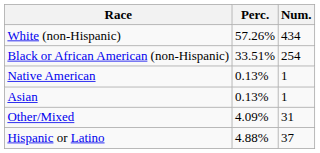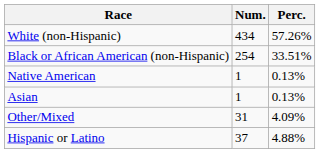 <table class="wikitable">
 <tr>
 <th>Race</th>
+<th>Num.</th>
 <th>Perc.</th>
-<th>Num.</th>
 </tr>
 <tr>
 <td><a href='#'>White</a> (non-Hispanic)</td>
+<td>434</td>
 <td>57.26%</td>
-<td>434</td>
 </tr>
 <tr>
 <td><a href='#'>Black or African American</a> (non-Hispanic)</td>
+<td>254</td>
 <td>33.51%</td>
-<td>254</td>
 </tr>
 <tr>
 <td><a href='#'>Native American</a></td>
+<td>1</td>
 <td>0.13%</td>
-<td>1</td>
 </tr>
 <tr>
 <td><a href='#'>Asian</a></td>
+<td>1</td>
 <td>0.13%</td>
-<td>1</td>
 </tr>
 <tr>
 <td><a href='#'>Other/Mixed</a></td>
+<td>31</td>
 <td>4.09%</td>
-<td>31</td>
 </tr>
 <tr>
 <td><a href='#'>Hispanic</a> or <a href='#'>Latino</a></td>
+<td>37</td>
 <td>4.88%</td>
-<td>37</td>
 </tr>
 </table>
